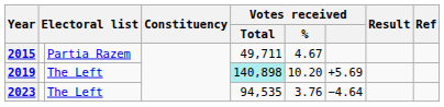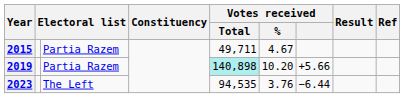 <table class="wikitable" style="font-size: 90%;">
 <tr>
 <th rowspan="2">Year</th>
 <th rowspan="2" colspan="2">Electoral list</th>
 <th rowspan="2">Constituency</th>
 <th colspan="3">Votes received</th>
 <th rowspan="2">Result</th>
 <th rowspan="2">Ref</th>
 </tr>
 <tr>
 <th>Total</th>
 <th>%</th>
 <th></th>
 </tr>
 <tr>
 <th><a href='#'>2015</a></th>
 <td></td>
 <td><a href='#'>Partia Razem</a></td>
 <td rowspan="3"></td>
 <td style="text-align: right;">49,711</td>
 <td style="text-align: right;">4.67</td>
 <td></td>
 <td></td>
 <td></td>
 </tr>
 <tr>
 <th><a href='#'>2019</a></th>
 <td></td>
-<td><a href='#'>The Left</a></td>
+<td><a href='#'>Partia Razem</a></td>
 <td style="background: paleturquoise; text-align: right;">140,898</td>
 <td style="text-align: right;">10.20</td>
-<td style="text-align: right;">+5.69</td>
+<td style="text-align: right;">+5.66</td>
 <td></td>
 <td></td>
 </tr>
 <tr>
 <th><a href='#'>2023</a></th>
 <td></td>
 <td><a href='#'>The Left</a></td>
 <td style="text-align: right;">94,535</td>
 <td style="text-align: right;">3.76</td>
-<td style="text-align: right;">−4.64</td>
+<td style="text-align: right;">−6.44</td>
 <td></td>
 <td></td>
 </tr>
 </table>
